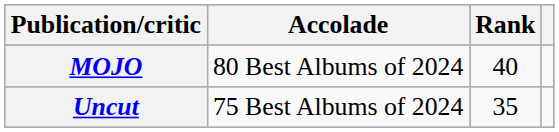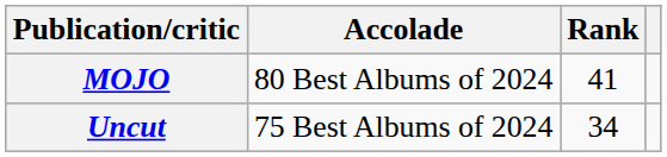 <table class="wikitable sortable plainrowheaders">
 <tr>
 <th scope="col">Publication/critic</th>
 <th scope="col">Accolade</th>
 <th scope="col">Rank</th>
 <th scope="col" class="unsortable"></th>
 </tr>
 <tr>
 <th scope="row"><em><a href='#'>MOJO</a></em></th>
 <td>80 Best Albums of 2024</td>
-<td style="text-align: center;">40</td>
+<td style="text-align: center;">41</td>
 <td style="text-align: center;"></td>
 </tr>
 <tr>
 <th scope="row"><em><a href='#'>Uncut</a></em></th>
 <td>75 Best Albums of 2024</td>
-<td style="text-align: center;">35</td>
+<td style="text-align: center;">34</td>
 <td style="text-align: center;"></td>
 </tr>
 </table>
